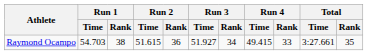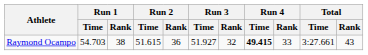 <table class="wikitable" border="1" style="font-size:90%">
 <tr>
 <th rowspan="2">Athlete</th>
 <th colspan="2">Run 1</th>
 <th colspan="2">Run 2</th>
 <th colspan="2">Run 3</th>
 <th colspan="2">Run 4</th>
 <th colspan="2">Total</th>
 </tr>
 <tr>
 <th>Time</th>
 <th>Rank</th>
 <th>Time</th>
 <th>Rank</th>
 <th>Time</th>
 <th>Rank</th>
 <th>Time</th>
 <th>Rank</th>
 <th>Time</th>
 <th>Rank</th>
 </tr>
 <tr>
 <td><a href='#'>Raymond Ocampo</a></td>
 <td align="center">54.703</td>
 <td align="center">38</td>
 <td align="center">51.615</td>
 <td align="center">36</td>
 <td align="center">51.927</td>
-<td align="center">34</td>
-<td align="center">49.415</td>
+<td align="center">32</td>
+<td align="center"><strong>49.415</strong></td>
 <td align="center">33</td>
 <td align="center">3:27.661</td>
-<td align="center">35</td>
+<td align="center">43</td>
 </tr>
 </table>
